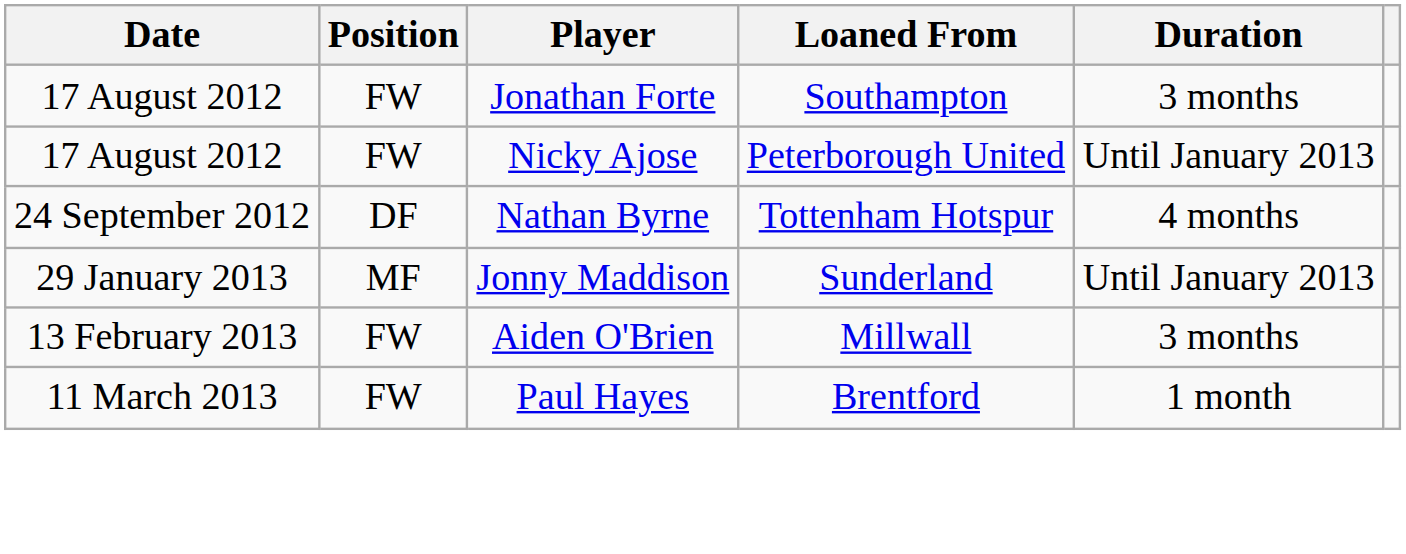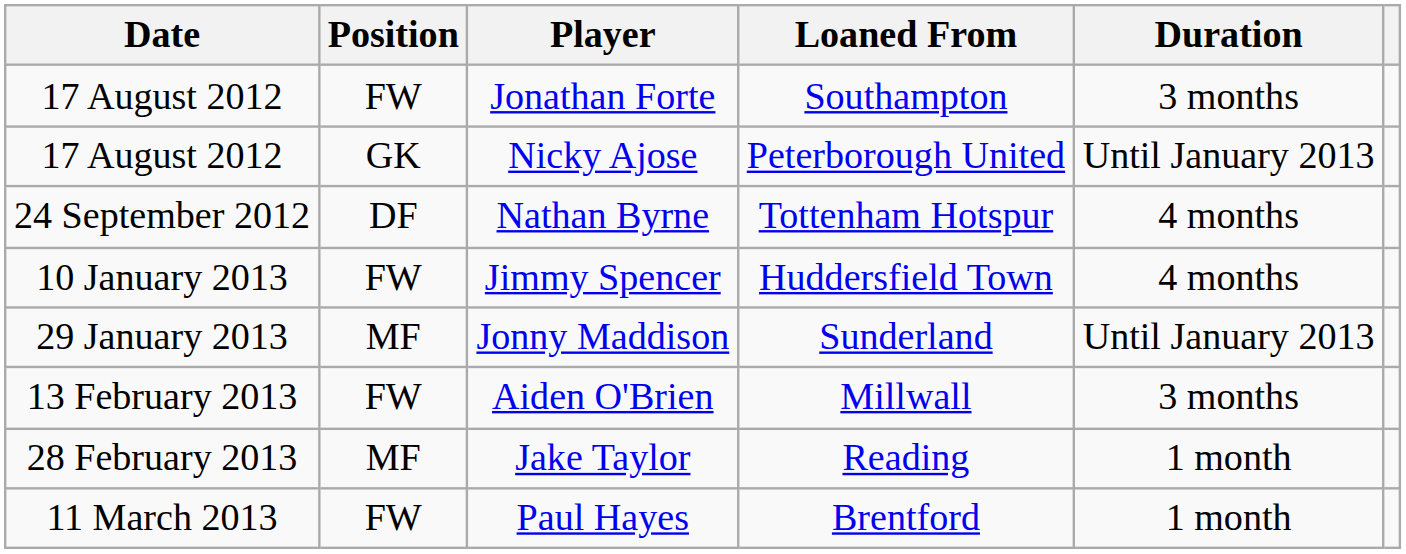 <table class="wikitable" style="text-align: center;">
 <tr>
 <th>Date</th>
 <th>Position</th>
 <th>Player</th>
 <th>Loaned From</th>
 <th>Duration</th>
 <th></th>
 </tr>
 <tr>
 <td>17 August 2012</td>
 <td>FW</td>
 <td><a href='#'>Jonathan Forte</a></td>
 <td><a href='#'>Southampton</a></td>
 <td>3 months</td>
 <td></td>
 </tr>
 <tr>
 <td>17 August 2012</td>
-<td>FW</td>
+<td>GK</td>
 <td><a href='#'>Nicky Ajose</a></td>
 <td><a href='#'>Peterborough United</a></td>
 <td>Until January 2013</td>
 <td></td>
 </tr>
 <tr>
 <td>24 September 2012</td>
 <td>DF</td>
 <td><a href='#'>Nathan Byrne</a></td>
 <td><a href='#'>Tottenham Hotspur</a></td>
+<td>4 months</td>
+<td></td>
+</tr>
+<tr>
+<td>10 January 2013</td>
+<td>FW</td>
+<td><a href='#'>Jimmy Spencer</a></td>
+<td><a href='#'>Huddersfield Town</a></td>
 <td>4 months</td>
 <td></td>
 </tr>
 <tr>
 <td>29 January 2013</td>
 <td>MF</td>
 <td><a href='#'>Jonny Maddison</a></td>
 <td><a href='#'>Sunderland</a></td>
 <td>Until January 2013</td>
 <td></td>
 </tr>
 <tr>
 <td>13 February 2013</td>
 <td>FW</td>
 <td><a href='#'>Aiden O'Brien</a></td>
 <td><a href='#'>Millwall</a></td>
 <td>3 months</td>
 <td></td>
 </tr>
 <tr>
+<td>28 February 2013</td>
+<td>MF</td>
+<td><a href='#'>Jake Taylor</a></td>
+<td><a href='#'>Reading</a></td>
+<td>1 month</td>
+<td></td>
+</tr>
+<tr>
 <td>11 March 2013</td>
 <td>FW</td>
 <td><a href='#'>Paul Hayes</a></td>
 <td><a href='#'>Brentford</a></td>
 <td>1 month</td>
 <td></td>
 </tr>
 </table>
